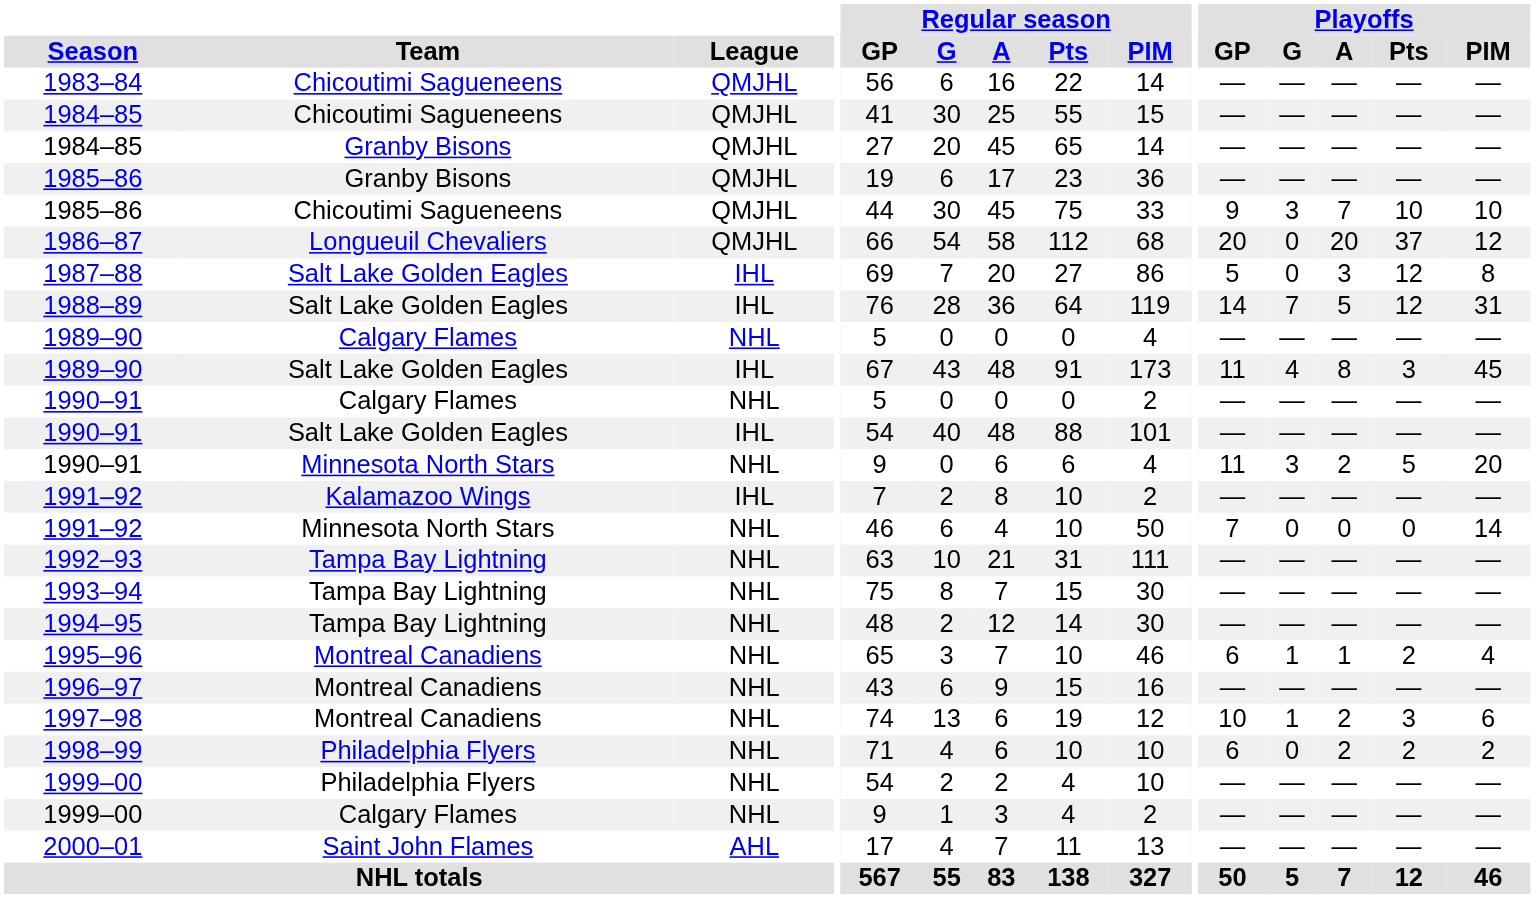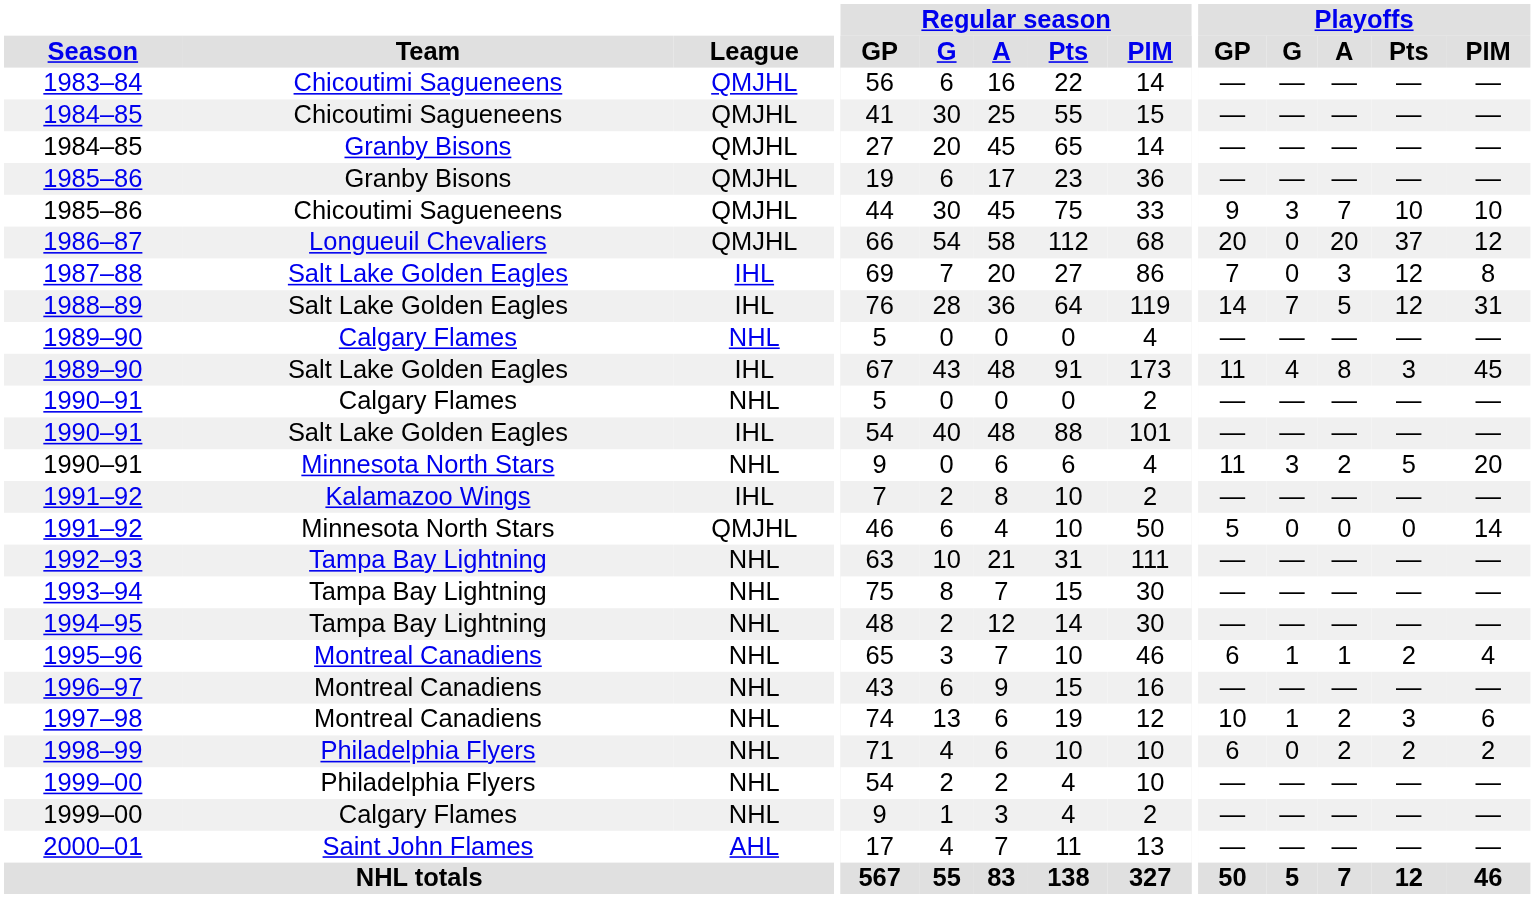 <table border="0" cellpadding="1" cellspacing="0" style="text-align:center; width:60em">
 <tr bgcolor="#e0e0e0">
 <th colspan="3" bgcolor="#ffffff"></th>
 <th rowspan="99" bgcolor="#ffffff"></th>
 <th colspan="5"><a href='#'>Regular season</a></th>
 <th rowspan="99" bgcolor="#ffffff"></th>
 <th colspan="5"><a href='#'>Playoffs</a></th>
 </tr>
 <tr bgcolor="#e0e0e0">
 <th><a href='#'>Season</a></th>
 <th>Team</th>
 <th>League</th>
 <th>GP</th>
 <th><a href='#'>G</a></th>
 <th><a href='#'>A</a></th>
 <th><a href='#'>Pts</a></th>
 <th><a href='#'>PIM</a></th>
 <th>GP</th>
 <th>G</th>
 <th>A</th>
 <th>Pts</th>
 <th>PIM</th>
 </tr>
 <tr>
 <td><a href='#'>1983–84</a></td>
 <td><a href='#'>Chicoutimi Sagueneens</a></td>
 <td><a href='#'>QMJHL</a></td>
 <td>56</td>
 <td>6</td>
 <td>16</td>
 <td>22</td>
 <td>14</td>
 <td>—</td>
 <td>—</td>
 <td>—</td>
 <td>—</td>
 <td>—</td>
 </tr>
 <tr bgcolor="#f0f0f0">
 <td><a href='#'>1984–85</a></td>
 <td>Chicoutimi Sagueneens</td>
 <td>QMJHL</td>
 <td>41</td>
 <td>30</td>
 <td>25</td>
 <td>55</td>
 <td>15</td>
 <td>—</td>
 <td>—</td>
 <td>—</td>
 <td>—</td>
 <td>—</td>
 </tr>
 <tr>
 <td>1984–85</td>
 <td><a href='#'>Granby Bisons</a></td>
 <td>QMJHL</td>
 <td>27</td>
 <td>20</td>
 <td>45</td>
 <td>65</td>
 <td>14</td>
 <td>—</td>
 <td>—</td>
 <td>—</td>
 <td>—</td>
 <td>—</td>
 </tr>
 <tr bgcolor="#f0f0f0">
 <td><a href='#'>1985–86</a></td>
 <td>Granby Bisons</td>
 <td>QMJHL</td>
 <td>19</td>
 <td>6</td>
 <td>17</td>
 <td>23</td>
 <td>36</td>
 <td>—</td>
 <td>—</td>
 <td>—</td>
 <td>—</td>
 <td>—</td>
 </tr>
 <tr>
 <td>1985–86</td>
 <td>Chicoutimi Sagueneens</td>
 <td>QMJHL</td>
 <td>44</td>
 <td>30</td>
 <td>45</td>
 <td>75</td>
 <td>33</td>
 <td>9</td>
 <td>3</td>
 <td>7</td>
 <td>10</td>
 <td>10</td>
 </tr>
 <tr bgcolor="#f0f0f0">
 <td><a href='#'>1986–87</a></td>
 <td><a href='#'>Longueuil Chevaliers</a></td>
 <td>QMJHL</td>
 <td>66</td>
 <td>54</td>
 <td>58</td>
 <td>112</td>
 <td>68</td>
 <td>20</td>
 <td>0</td>
 <td>20</td>
 <td>37</td>
 <td>12</td>
 </tr>
 <tr>
 <td><a href='#'>1987–88</a></td>
 <td><a href='#'>Salt Lake Golden Eagles</a></td>
 <td><a href='#'>IHL</a></td>
 <td>69</td>
 <td>7</td>
 <td>20</td>
 <td>27</td>
 <td>86</td>
-<td>5</td>
+<td>7</td>
 <td>0</td>
 <td>3</td>
 <td>12</td>
 <td>8</td>
 </tr>
 <tr bgcolor="#f0f0f0">
 <td><a href='#'>1988–89</a></td>
 <td>Salt Lake Golden Eagles</td>
 <td>IHL</td>
 <td>76</td>
 <td>28</td>
 <td>36</td>
 <td>64</td>
 <td>119</td>
 <td>14</td>
 <td>7</td>
 <td>5</td>
 <td>12</td>
 <td>31</td>
 </tr>
 <tr>
 <td><a href='#'>1989–90</a></td>
 <td><a href='#'>Calgary Flames</a></td>
 <td><a href='#'>NHL</a></td>
 <td>5</td>
 <td>0</td>
 <td>0</td>
 <td>0</td>
 <td>4</td>
 <td>—</td>
 <td>—</td>
 <td>—</td>
 <td>—</td>
 <td>—</td>
 </tr>
 <tr bgcolor="#f0f0f0">
 <td><a href='#'>1989–90</a></td>
 <td>Salt Lake Golden Eagles</td>
 <td>IHL</td>
 <td>67</td>
 <td>43</td>
 <td>48</td>
 <td>91</td>
 <td>173</td>
 <td>11</td>
 <td>4</td>
 <td>8</td>
 <td>3</td>
 <td>45</td>
 </tr>
 <tr>
 <td><a href='#'>1990–91</a></td>
 <td>Calgary Flames</td>
 <td>NHL</td>
 <td>5</td>
 <td>0</td>
 <td>0</td>
 <td>0</td>
 <td>2</td>
 <td>—</td>
 <td>—</td>
 <td>—</td>
 <td>—</td>
 <td>—</td>
 </tr>
 <tr bgcolor="#f0f0f0">
 <td><a href='#'>1990–91</a></td>
 <td>Salt Lake Golden Eagles</td>
 <td>IHL</td>
 <td>54</td>
 <td>40</td>
 <td>48</td>
 <td>88</td>
 <td>101</td>
 <td>—</td>
 <td>—</td>
 <td>—</td>
 <td>—</td>
 <td>—</td>
 </tr>
 <tr>
 <td>1990–91</td>
 <td><a href='#'>Minnesota North Stars</a></td>
 <td>NHL</td>
 <td>9</td>
 <td>0</td>
 <td>6</td>
 <td>6</td>
 <td>4</td>
 <td>11</td>
 <td>3</td>
 <td>2</td>
 <td>5</td>
 <td>20</td>
 </tr>
 <tr bgcolor="#f0f0f0">
 <td><a href='#'>1991–92</a></td>
 <td><a href='#'>Kalamazoo Wings</a></td>
 <td>IHL</td>
 <td>7</td>
 <td>2</td>
 <td>8</td>
 <td>10</td>
 <td>2</td>
 <td>—</td>
 <td>—</td>
 <td>—</td>
 <td>—</td>
 <td>—</td>
 </tr>
 <tr>
 <td><a href='#'>1991–92</a></td>
 <td>Minnesota North Stars</td>
-<td>NHL</td>
+<td>QMJHL</td>
 <td>46</td>
 <td>6</td>
 <td>4</td>
 <td>10</td>
 <td>50</td>
-<td>7</td>
+<td>5</td>
 <td>0</td>
 <td>0</td>
 <td>0</td>
 <td>14</td>
 </tr>
 <tr bgcolor="#f0f0f0">
 <td><a href='#'>1992–93</a></td>
 <td><a href='#'>Tampa Bay Lightning</a></td>
 <td>NHL</td>
 <td>63</td>
 <td>10</td>
 <td>21</td>
 <td>31</td>
 <td>111</td>
 <td>—</td>
 <td>—</td>
 <td>—</td>
 <td>—</td>
 <td>—</td>
 </tr>
 <tr>
 <td><a href='#'>1993–94</a></td>
 <td>Tampa Bay Lightning</td>
 <td>NHL</td>
 <td>75</td>
 <td>8</td>
 <td>7</td>
 <td>15</td>
 <td>30</td>
 <td>—</td>
 <td>—</td>
 <td>—</td>
 <td>—</td>
 <td>—</td>
 </tr>
 <tr bgcolor="#f0f0f0">
 <td><a href='#'>1994–95</a></td>
 <td>Tampa Bay Lightning</td>
 <td>NHL</td>
 <td>48</td>
 <td>2</td>
 <td>12</td>
 <td>14</td>
 <td>30</td>
 <td>—</td>
 <td>—</td>
 <td>—</td>
 <td>—</td>
 <td>—</td>
 </tr>
 <tr>
 <td><a href='#'>1995–96</a></td>
 <td><a href='#'>Montreal Canadiens</a></td>
 <td>NHL</td>
 <td>65</td>
 <td>3</td>
 <td>7</td>
 <td>10</td>
 <td>46</td>
 <td>6</td>
 <td>1</td>
 <td>1</td>
 <td>2</td>
 <td>4</td>
 </tr>
 <tr bgcolor="#f0f0f0">
 <td><a href='#'>1996–97</a></td>
 <td>Montreal Canadiens</td>
 <td>NHL</td>
 <td>43</td>
 <td>6</td>
 <td>9</td>
 <td>15</td>
 <td>16</td>
 <td>—</td>
 <td>—</td>
 <td>—</td>
 <td>—</td>
 <td>—</td>
 </tr>
 <tr>
 <td><a href='#'>1997–98</a></td>
 <td>Montreal Canadiens</td>
 <td>NHL</td>
 <td>74</td>
 <td>13</td>
 <td>6</td>
 <td>19</td>
 <td>12</td>
 <td>10</td>
 <td>1</td>
 <td>2</td>
 <td>3</td>
 <td>6</td>
 </tr>
 <tr bgcolor="#f0f0f0">
 <td><a href='#'>1998–99</a></td>
 <td><a href='#'>Philadelphia Flyers</a></td>
 <td>NHL</td>
 <td>71</td>
 <td>4</td>
 <td>6</td>
 <td>10</td>
 <td>10</td>
 <td>6</td>
 <td>0</td>
 <td>2</td>
 <td>2</td>
 <td>2</td>
 </tr>
 <tr>
 <td><a href='#'>1999–00</a></td>
 <td>Philadelphia Flyers</td>
 <td>NHL</td>
 <td>54</td>
 <td>2</td>
 <td>2</td>
 <td>4</td>
 <td>10</td>
 <td>—</td>
 <td>—</td>
 <td>—</td>
 <td>—</td>
 <td>—</td>
 </tr>
 <tr bgcolor="#f0f0f0">
 <td>1999–00</td>
 <td>Calgary Flames</td>
 <td>NHL</td>
 <td>9</td>
 <td>1</td>
 <td>3</td>
 <td>4</td>
 <td>2</td>
 <td>—</td>
 <td>—</td>
 <td>—</td>
 <td>—</td>
 <td>—</td>
 </tr>
 <tr>
 <td><a href='#'>2000–01</a></td>
 <td><a href='#'>Saint John Flames</a></td>
 <td><a href='#'>AHL</a></td>
 <td>17</td>
 <td>4</td>
 <td>7</td>
 <td>11</td>
 <td>13</td>
 <td>—</td>
 <td>—</td>
 <td>—</td>
 <td>—</td>
 <td>—</td>
 </tr>
 <tr bgcolor="#e0e0e0">
 <th colspan="3">NHL totals</th>
 <th>567</th>
 <th>55</th>
 <th>83</th>
 <th>138</th>
 <th>327</th>
 <th>50</th>
 <th>5</th>
 <th>7</th>
 <th>12</th>
 <th>46</th>
 </tr>
 </table>
